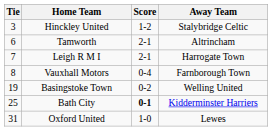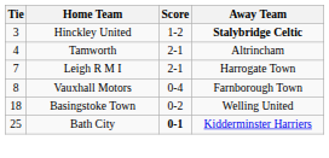 <table class="wikitable" style="text-align:center;">
 <tr>
 <th width=20>Tie</th>
 <th width=175>Home Team</th>
 <th width=20>Score</th>
 <th width=175>Away Team</th>
 </tr>
 <tr>
 <td>3</td>
 <td>Hinckley United</td>
 <td>1-2</td>
-<td>Stalybridge Celtic</td>
+<td><strong>Stalybridge Celtic</strong></td>
 </tr>
 <tr>
-<td>6</td>
+<td>4</td>
 <td>Tamworth</td>
 <td>2-1</td>
 <td>Altrincham</td>
 </tr>
 <tr>
 <td>7</td>
 <td>Leigh R M I</td>
 <td>2-1</td>
 <td>Harrogate Town</td>
 </tr>
 <tr>
 <td>8</td>
 <td>Vauxhall Motors</td>
 <td>0-4</td>
 <td>Farnborough Town</td>
 </tr>
 <tr>
-<td>19</td>
+<td>18</td>
 <td>Basingstoke Town</td>
 <td>0-2</td>
 <td>Welling United</td>
 </tr>
 <tr>
 <td>25</td>
 <td>Bath City</td>
 <td><strong>0-1</strong></td>
 <td><a href='#'>Kidderminster Harriers</a></td>
 </tr>
-<tr>
-<td>31</td>
-<td>Oxford United</td>
-<td>1-0</td>
-<td>Lewes</td>
-</tr>
 </table>
